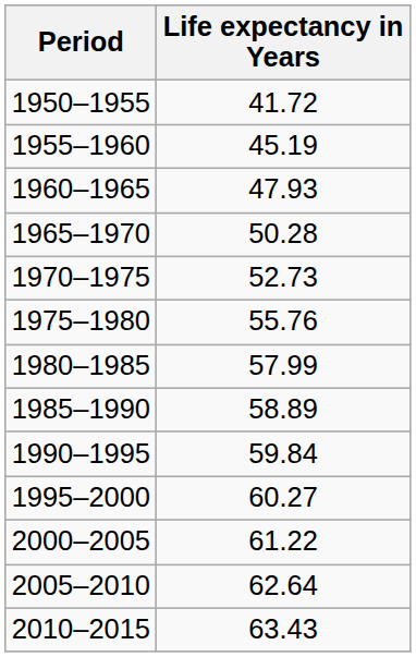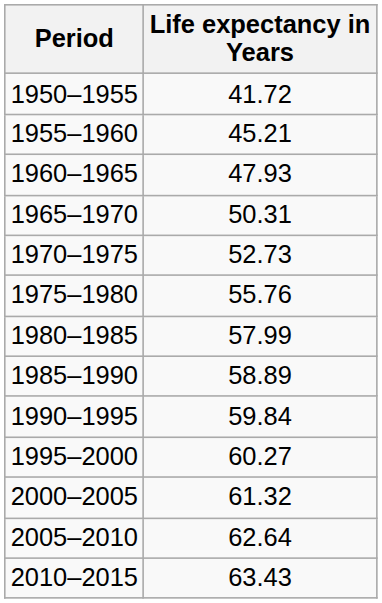 <table class="wikitable" style="text-align: center;">
 <tr>
 <th>Period</th>
 <th>Life expectancy in <br> Years</th>
 </tr>
 <tr>
 <td>1950–1955</td>
 <td>41.72</td>
 </tr>
 <tr>
 <td>1955–1960</td>
-<td> 45.19</td>
+<td> 45.21</td>
 </tr>
 <tr>
 <td>1960–1965</td>
 <td> 47.93</td>
 </tr>
 <tr>
 <td>1965–1970</td>
-<td> 50.28</td>
+<td> 50.31</td>
 </tr>
 <tr>
 <td>1970–1975</td>
 <td> 52.73</td>
 </tr>
 <tr>
 <td>1975–1980</td>
 <td> 55.76</td>
 </tr>
 <tr>
 <td>1980–1985</td>
 <td> 57.99</td>
 </tr>
 <tr>
 <td>1985–1990</td>
 <td> 58.89</td>
 </tr>
 <tr>
 <td>1990–1995</td>
 <td> 59.84</td>
 </tr>
 <tr>
 <td>1995–2000</td>
 <td> 60.27</td>
 </tr>
 <tr>
 <td>2000–2005</td>
-<td> 61.22</td>
+<td> 61.32</td>
 </tr>
 <tr>
 <td>2005–2010</td>
 <td> 62.64</td>
 </tr>
 <tr>
 <td>2010–2015</td>
 <td> 63.43</td>
 </tr>
 </table>
